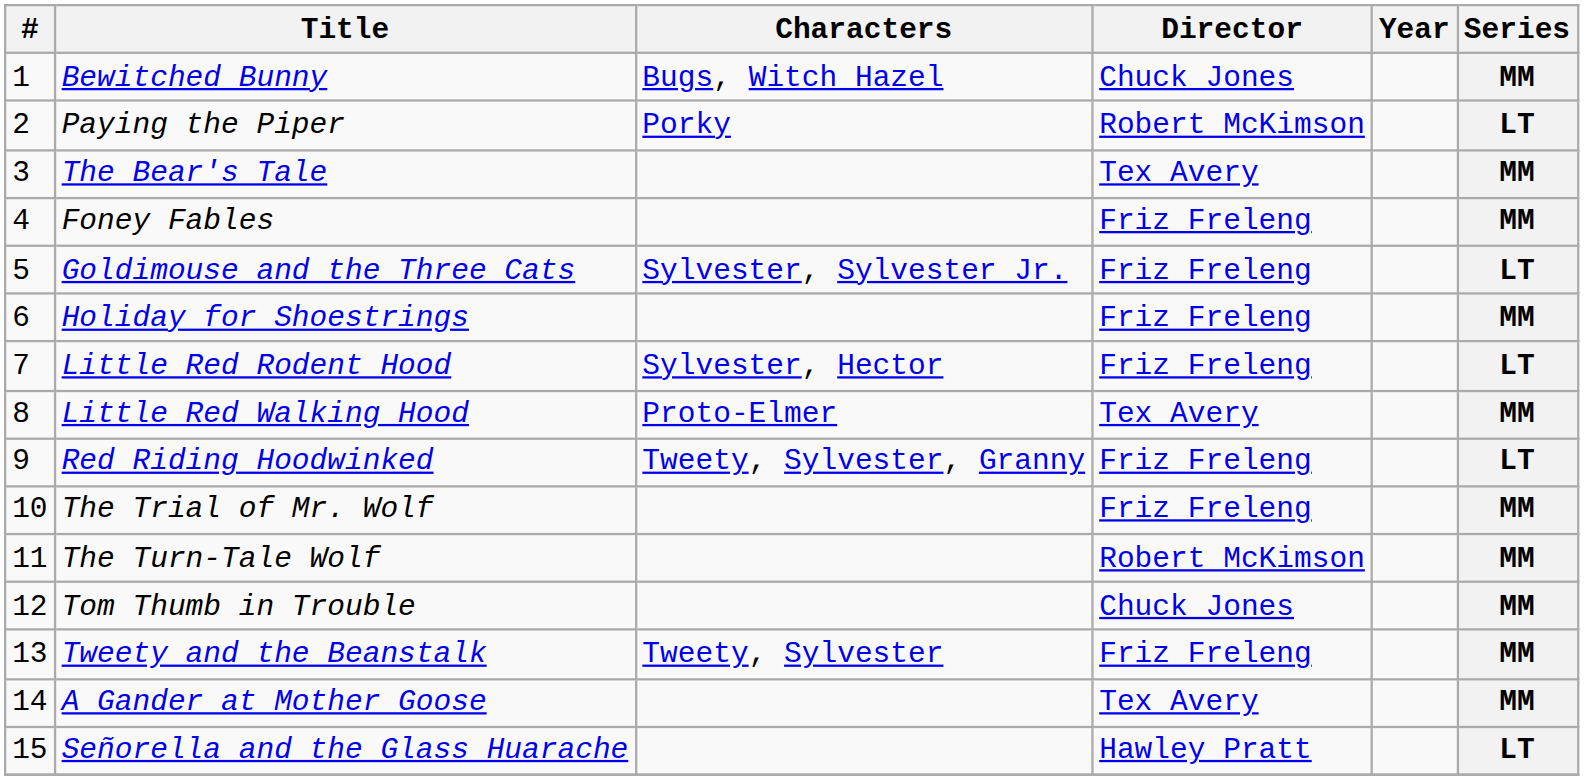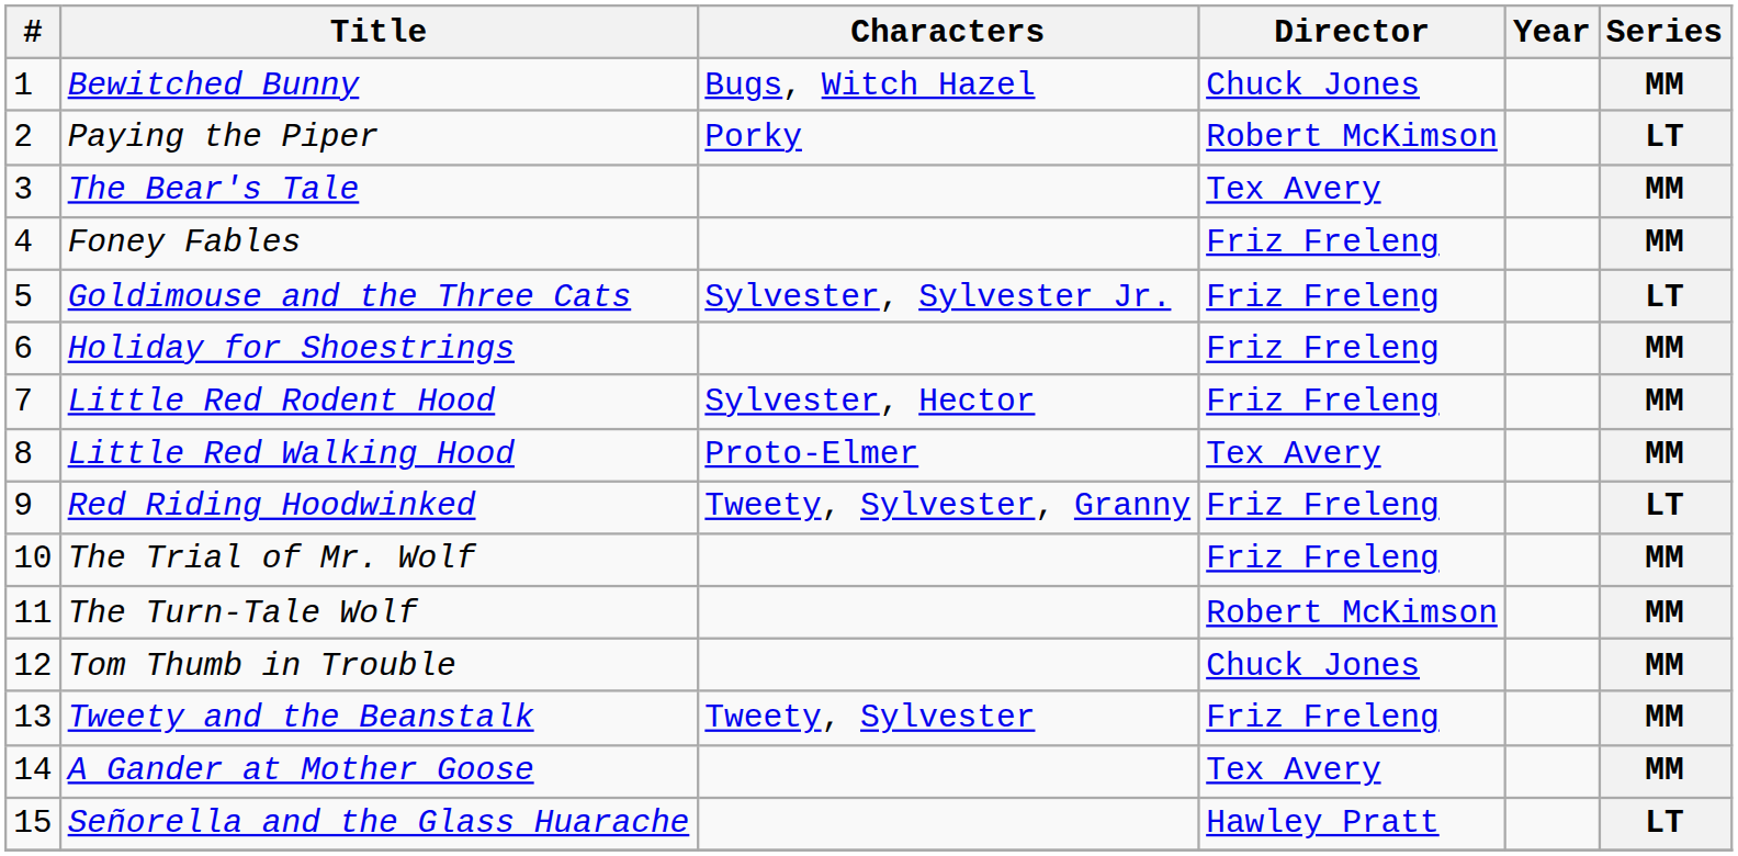 <table class="wikitable sortable">
 <tr>
 <th>#</th>
 <th>Title</th>
 <th>Characters</th>
 <th>Director</th>
 <th>Year</th>
 <th>Series</th>
 </tr>
 <tr>
 <td>1</td>
 <td><em><a href='#'>Bewitched Bunny</a></em></td>
 <td><a href='#'>Bugs</a>, <a href='#'>Witch Hazel</a></td>
 <td><a href='#'>Chuck Jones</a></td>
 <td></td>
 <th>MM</th>
 </tr>
 <tr>
 <td>2</td>
 <td><em>Paying the Piper</em></td>
 <td><a href='#'>Porky</a></td>
 <td><a href='#'>Robert McKimson</a></td>
 <td></td>
 <th>LT</th>
 </tr>
 <tr>
 <td>3</td>
 <td><em><a href='#'>The Bear's Tale</a></em></td>
 <td></td>
 <td><a href='#'>Tex Avery</a></td>
 <td></td>
 <th>MM</th>
 </tr>
 <tr>
 <td>4</td>
 <td><em>Foney Fables</em></td>
 <td></td>
 <td><a href='#'>Friz Freleng</a></td>
 <td></td>
 <th>MM</th>
 </tr>
 <tr>
 <td>5</td>
 <td><em><a href='#'>Goldimouse and the Three Cats</a></em></td>
 <td><a href='#'>Sylvester</a>, <a href='#'>Sylvester Jr.</a></td>
 <td><a href='#'>Friz Freleng</a></td>
 <td></td>
 <th>LT</th>
 </tr>
 <tr>
 <td>6</td>
 <td><em><a href='#'>Holiday for Shoestrings</a></em></td>
 <td></td>
 <td><a href='#'>Friz Freleng</a></td>
 <td></td>
 <th>MM</th>
 </tr>
 <tr>
 <td>7</td>
 <td><em><a href='#'>Little Red Rodent Hood</a></em></td>
 <td><a href='#'>Sylvester</a>, <a href='#'>Hector</a></td>
 <td><a href='#'>Friz Freleng</a></td>
 <td></td>
-<th>LT</th>
+<th>MM</th>
 </tr>
 <tr>
 <td>8</td>
 <td><em><a href='#'>Little Red Walking Hood</a></em></td>
 <td><a href='#'>Proto-Elmer</a></td>
 <td><a href='#'>Tex Avery</a></td>
 <td></td>
 <th>MM</th>
 </tr>
 <tr>
 <td>9</td>
 <td><em><a href='#'>Red Riding Hoodwinked</a></em></td>
 <td><a href='#'>Tweety</a>, <a href='#'>Sylvester</a>, <a href='#'>Granny</a></td>
 <td><a href='#'>Friz Freleng</a></td>
 <td></td>
 <th>LT</th>
 </tr>
 <tr>
 <td>10</td>
 <td><em>The Trial of Mr. Wolf</em></td>
 <td></td>
 <td><a href='#'>Friz Freleng</a></td>
 <td></td>
 <th>MM</th>
 </tr>
 <tr>
 <td>11</td>
 <td><em>The Turn-Tale Wolf</em></td>
 <td></td>
 <td><a href='#'>Robert McKimson</a></td>
 <td></td>
 <th>MM</th>
 </tr>
 <tr>
 <td>12</td>
 <td><em>Tom Thumb in Trouble</em></td>
 <td></td>
 <td><a href='#'>Chuck Jones</a></td>
 <td></td>
 <th>MM</th>
 </tr>
 <tr>
 <td>13</td>
 <td><em><a href='#'>Tweety and the Beanstalk</a></em></td>
 <td><a href='#'>Tweety</a>, <a href='#'>Sylvester</a></td>
 <td><a href='#'>Friz Freleng</a></td>
 <td></td>
 <th>MM</th>
 </tr>
 <tr>
 <td>14</td>
 <td><em><a href='#'>A Gander at Mother Goose</a></em></td>
 <td></td>
 <td><a href='#'>Tex Avery</a></td>
 <td></td>
 <th>MM</th>
 </tr>
 <tr>
 <td>15</td>
 <td><em><a href='#'>Señorella and the Glass Huarache</a></em></td>
 <td></td>
 <td><a href='#'>Hawley Pratt</a></td>
 <td></td>
 <th>LT</th>
 </tr>
 <tr>
 </tr>
 </table>
